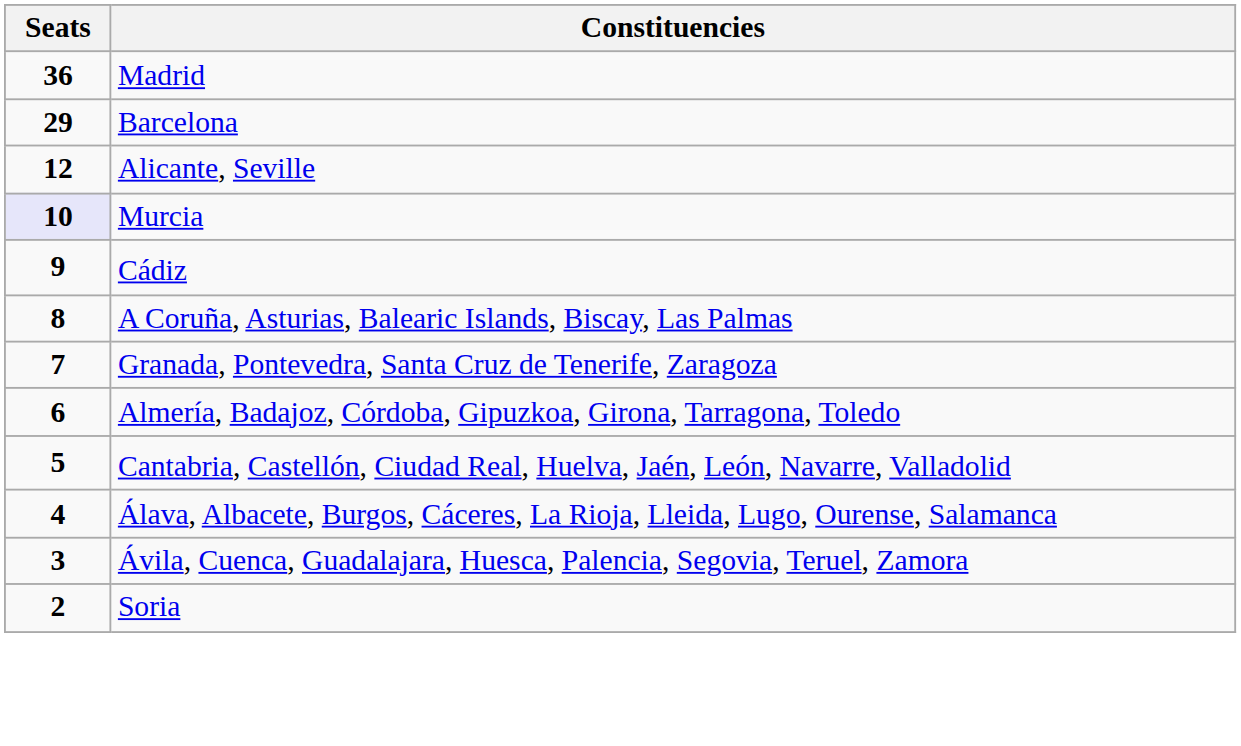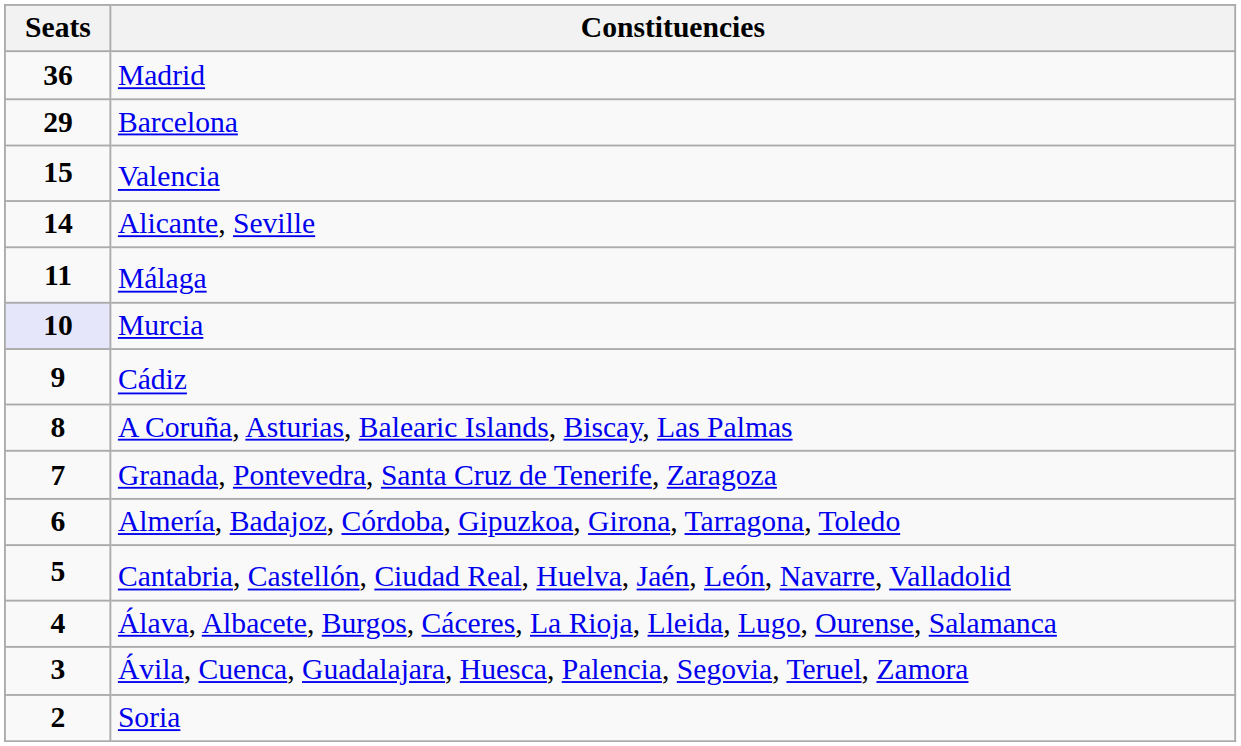 <table class="wikitable" style="text-align:left;">
 <tr>
 <th width="50">Seats</th>
 <th width="600">Constituencies</th>
 </tr>
 <tr>
 <td align="center"><strong>36</strong></td>
 <td><a href='#'>Madrid</a></td>
 </tr>
 <tr>
 <td align="center"><strong>29</strong></td>
 <td><a href='#'>Barcelona</a></td>
 </tr>
 <tr>
-<td align="center"><strong>12</strong></td>
+<td align="center"><strong>15</strong></td>
+<td><a href='#'>Valencia</a><sup></sup></td>
+</tr>
+<tr>
+<td align="center"><strong>14</strong></td>
 <td><a href='#'>Alicante</a>, <a href='#'>Seville</a></td>
+</tr>
+<tr>
+<td align="center"><strong>11</strong></td>
+<td><a href='#'>Málaga</a><sup></sup></td>
 </tr>
 <tr>
 <td align="center" style="background: lavender;"><strong>10</strong></td>
 <td><a href='#'>Murcia</a></td>
 </tr>
 <tr>
 <td align="center"><strong>9</strong></td>
 <td><a href='#'>Cádiz</a><sup></sup></td>
 </tr>
 <tr>
 <td align="center"><strong>8</strong></td>
 <td><a href='#'>A Coruña</a>, <a href='#'>Asturias</a>, <a href='#'>Balearic Islands</a>, <a href='#'>Biscay</a>, <a href='#'>Las Palmas</a></td>
 </tr>
 <tr>
 <td align="center"><strong>7</strong></td>
 <td><a href='#'>Granada</a>, <a href='#'>Pontevedra</a>, <a href='#'>Santa Cruz de Tenerife</a>, <a href='#'>Zaragoza</a></td>
 </tr>
 <tr>
 <td align="center"><strong>6</strong></td>
 <td><a href='#'>Almería</a>, <a href='#'>Badajoz</a>, <a href='#'>Córdoba</a>, <a href='#'>Gipuzkoa</a>, <a href='#'>Girona</a>, <a href='#'>Tarragona</a>, <a href='#'>Toledo</a></td>
 </tr>
 <tr>
 <td align="center"><strong>5</strong></td>
 <td><a href='#'>Cantabria</a>, <a href='#'>Castellón</a>, <a href='#'>Ciudad Real</a>, <a href='#'>Huelva</a>, <a href='#'>Jaén</a><sup></sup>, <a href='#'>León</a>, <a href='#'>Navarre</a>, <a href='#'>Valladolid</a></td>
 </tr>
 <tr>
 <td align="center"><strong>4</strong></td>
 <td><a href='#'>Álava</a>, <a href='#'>Albacete</a>, <a href='#'>Burgos</a>, <a href='#'>Cáceres</a>, <a href='#'>La Rioja</a>, <a href='#'>Lleida</a>, <a href='#'>Lugo</a>, <a href='#'>Ourense</a>, <a href='#'>Salamanca</a></td>
 </tr>
 <tr>
 <td align="center"><strong>3</strong></td>
 <td><a href='#'>Ávila</a>, <a href='#'>Cuenca</a>, <a href='#'>Guadalajara</a>, <a href='#'>Huesca</a>, <a href='#'>Palencia</a>, <a href='#'>Segovia</a>, <a href='#'>Teruel</a>, <a href='#'>Zamora</a></td>
 </tr>
 <tr>
 <td align="center"><strong>2</strong></td>
 <td><a href='#'>Soria</a></td>
 </tr>
 </table>
